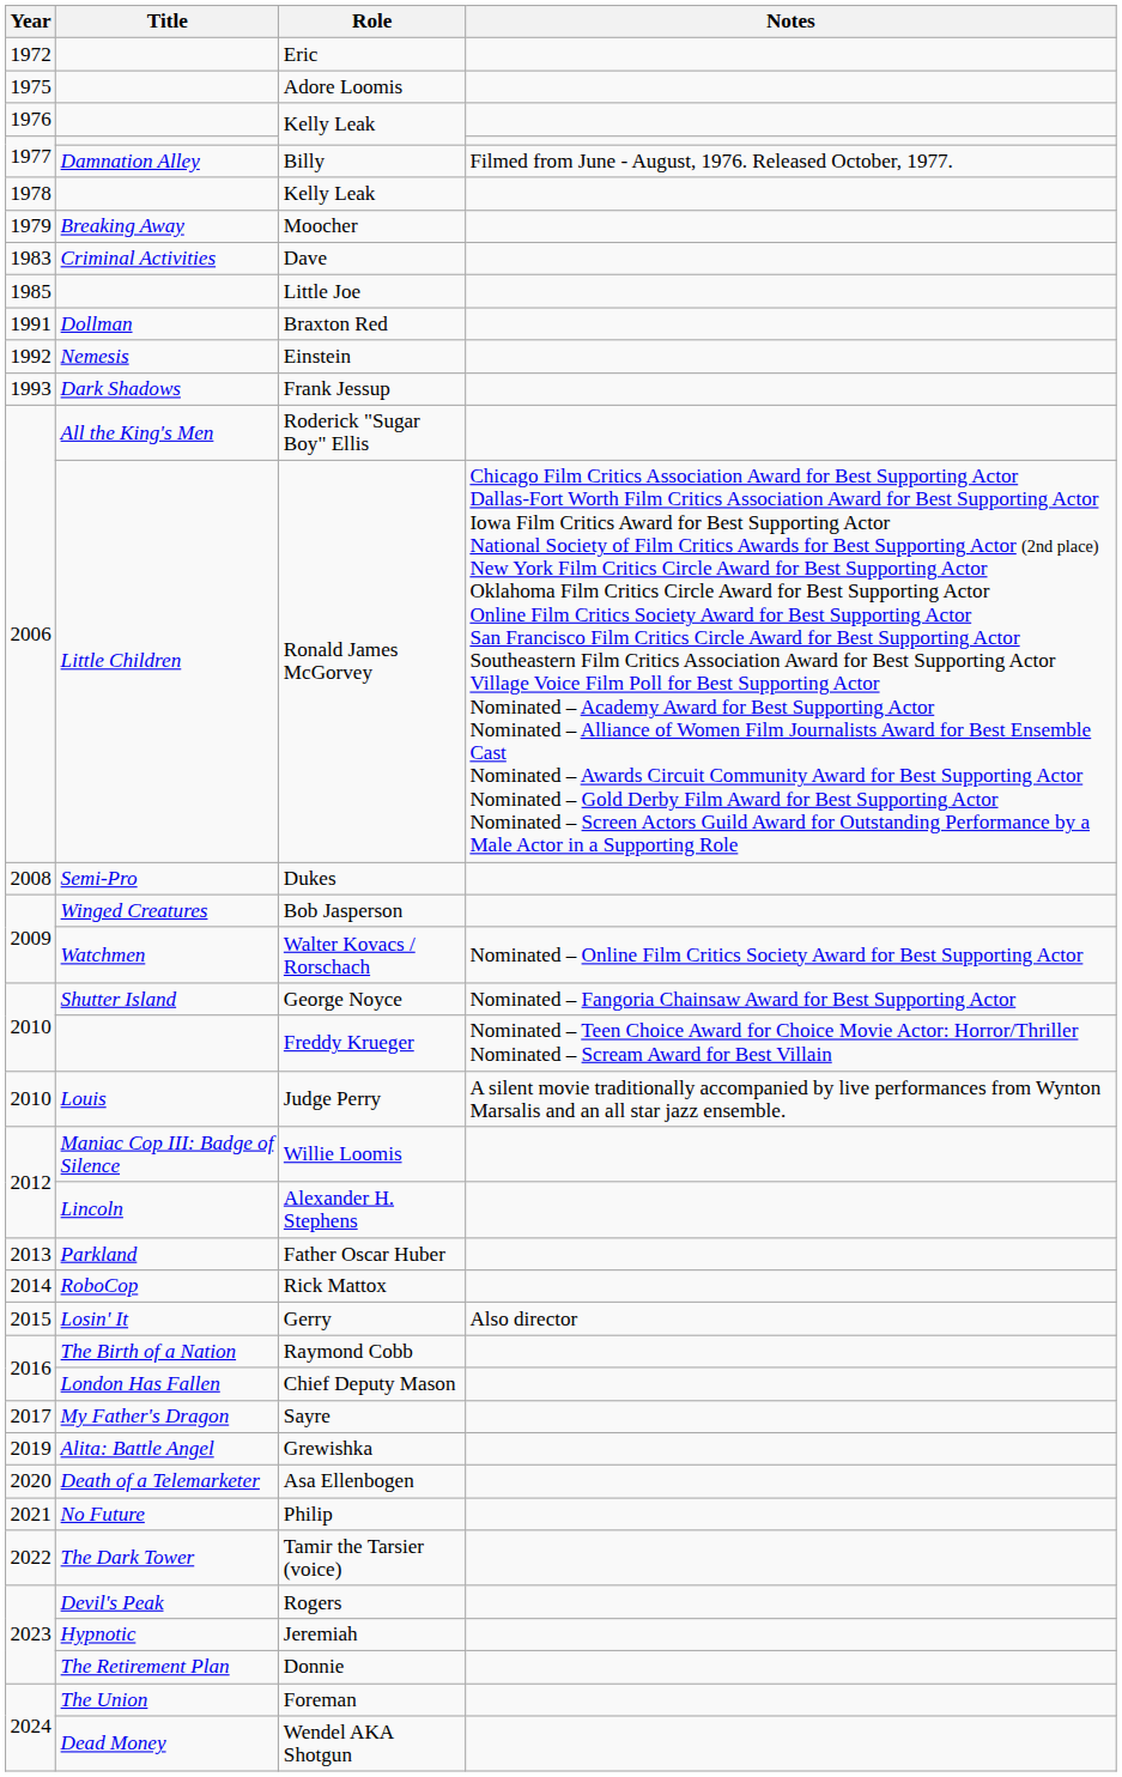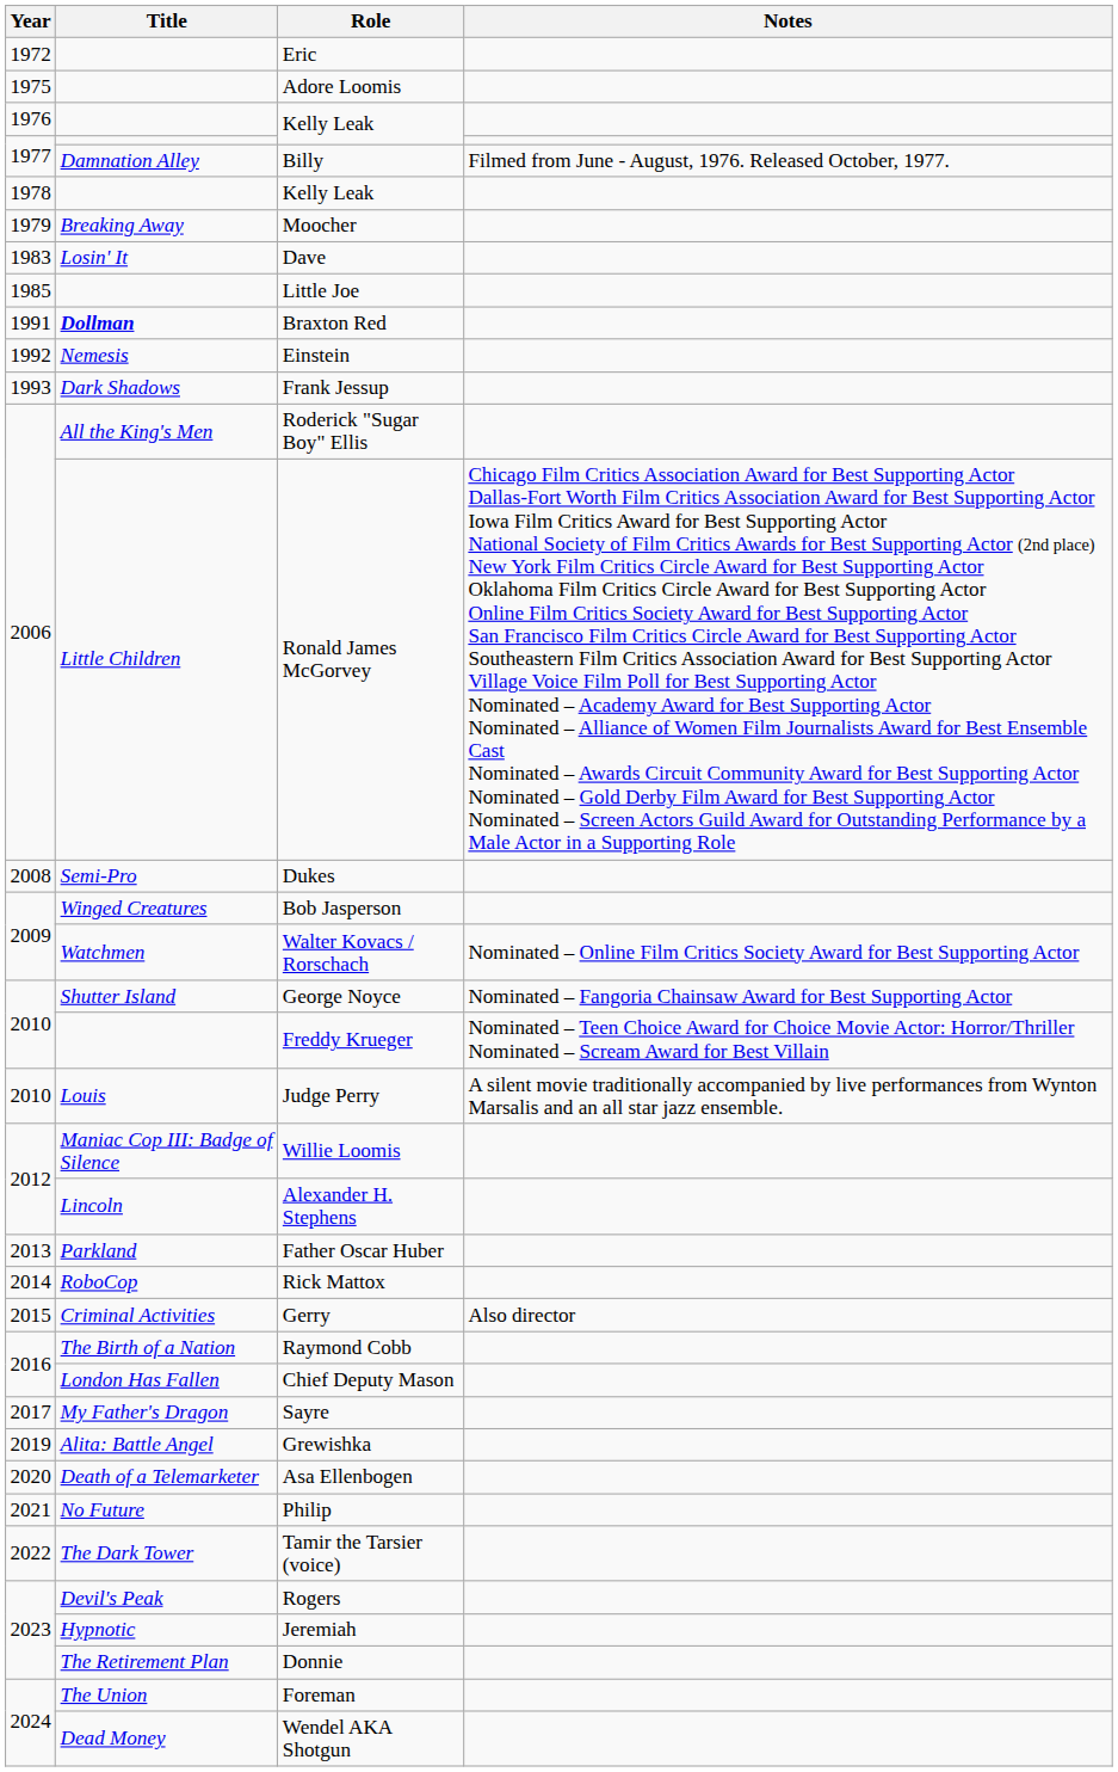 <table class="wikitable sortable">
 <tr align="center">
 <th>Year</th>
 <th>Title</th>
 <th>Role</th>
 <th class="unsortable">Notes</th>
 </tr>
 <tr>
 <td>1972</td>
 <td><em></em></td>
 <td>Eric</td>
 <td></td>
 </tr>
 <tr>
 <td>1975</td>
 <td><em></em></td>
 <td>Adore Loomis</td>
 <td></td>
 </tr>
 <tr>
 <td>1976</td>
 <td><em></em></td>
 <td rowspan=2>Kelly Leak</td>
 <td></td>
 </tr>
 <tr>
 <td rowspan=2>1977</td>
 <td><em></em></td>
 <td></td>
 </tr>
 <tr>
 <td><em><a href='#'>Damnation Alley</a></em></td>
 <td>Billy</td>
 <td>Filmed from June - August, 1976. Released October, 1977.</td>
 </tr>
 <tr>
 <td>1978</td>
 <td><em></em></td>
 <td>Kelly Leak</td>
 <td></td>
 </tr>
 <tr>
 <td>1979</td>
 <td><em><a href='#'>Breaking Away</a></em></td>
 <td>Moocher</td>
 <td></td>
 </tr>
 <tr>
 <td>1983</td>
-<td><em><a href='#'>Criminal Activities</a></em></td>
+<td><em><a href='#'>Losin' It</a></em></td>
 <td>Dave</td>
 <td></td>
 </tr>
 <tr>
 <td>1985</td>
 <td><em></em></td>
 <td>Little Joe</td>
 <td></td>
 </tr>
 <tr>
 <td>1991</td>
-<td><em><a href='#'>Dollman</a></em></td>
+<td><strong><em><a href='#'>Dollman</a></em></strong></td>
 <td>Braxton Red</td>
 <td></td>
 </tr>
 <tr>
 <td>1992</td>
 <td><em><a href='#'>Nemesis</a></em></td>
 <td>Einstein</td>
 <td></td>
 </tr>
 <tr>
 <td>1993</td>
 <td><em><a href='#'>Dark Shadows</a></em></td>
 <td>Frank Jessup</td>
 <td></td>
 </tr>
 <tr>
 <td rowspan=2>2006</td>
 <td><em><a href='#'>All the King's Men</a></em></td>
 <td>Roderick "Sugar Boy" Ellis</td>
 <td></td>
 </tr>
 <tr>
 <td><em><a href='#'>Little Children</a></em></td>
 <td>Ronald James McGorvey</td>
 <td><a href='#'>Chicago Film Critics Association Award for Best Supporting Actor</a><br><a href='#'>Dallas-Fort Worth Film Critics Association Award for Best Supporting Actor</a><br>Iowa Film Critics Award for Best Supporting Actor<br><a href='#'>National Society of Film Critics Awards for Best Supporting Actor</a> <small>(2nd place)</small><br><a href='#'>New York Film Critics Circle Award for Best Supporting Actor</a><br>Oklahoma Film Critics Circle Award for Best Supporting Actor<br><a href='#'>Online Film Critics Society Award for Best Supporting Actor</a><br><a href='#'>San Francisco Film Critics Circle Award for Best Supporting Actor</a><br>Southeastern Film Critics Association Award for Best Supporting Actor<br><a href='#'>Village Voice Film Poll for Best Supporting Actor</a><br>Nominated – <a href='#'>Academy Award for Best Supporting Actor</a><br>Nominated – <a href='#'>Alliance of Women Film Journalists Award for Best Ensemble Cast</a><br>Nominated – <a href='#'>Awards Circuit Community Award for Best Supporting Actor</a><br>Nominated – <a href='#'>Gold Derby Film Award for Best Supporting Actor</a><br>Nominated – <a href='#'>Screen Actors Guild Award for Outstanding Performance by a Male Actor in a Supporting Role</a></td>
 </tr>
 <tr>
 <td>2008</td>
 <td><em><a href='#'>Semi-Pro</a></em></td>
 <td>Dukes</td>
 <td></td>
 </tr>
 <tr>
 <td rowspan=2>2009</td>
 <td><em><a href='#'>Winged Creatures</a></em></td>
 <td>Bob Jasperson</td>
 <td></td>
 </tr>
 <tr>
 <td><em><a href='#'>Watchmen</a></em></td>
 <td><a href='#'>Walter Kovacs / Rorschach</a></td>
 <td>Nominated – <a href='#'>Online Film Critics Society Award for Best Supporting Actor</a></td>
 </tr>
 <tr>
 <td rowspan=2>2010</td>
 <td><em><a href='#'>Shutter Island</a></em></td>
 <td>George Noyce</td>
 <td>Nominated – <a href='#'>Fangoria Chainsaw Award for Best Supporting Actor</a></td>
 </tr>
 <tr>
 <td><em></em></td>
 <td><a href='#'>Freddy Krueger</a></td>
 <td>Nominated – <a href='#'>Teen Choice Award for Choice Movie Actor: Horror/Thriller</a><br>Nominated – <a href='#'>Scream Award for Best Villain</a></td>
 </tr>
 <tr>
 <td>2010</td>
 <td><em><a href='#'>Louis</a></em></td>
 <td>Judge Perry</td>
 <td>A silent movie traditionally accompanied by live performances from Wynton Marsalis and an all star jazz ensemble.</td>
 </tr>
 <tr>
 <td rowspan=2>2012</td>
 <td><em><a href='#'>Maniac Cop III: Badge of Silence</a></em></td>
 <td><a href='#'>Willie Loomis</a></td>
 <td></td>
 </tr>
 <tr>
 <td><em><a href='#'>Lincoln</a></em></td>
 <td><a href='#'>Alexander H. Stephens</a></td>
 <td></td>
 </tr>
 <tr>
 <td>2013</td>
 <td><em><a href='#'>Parkland</a></em></td>
 <td>Father Oscar Huber</td>
 <td></td>
 </tr>
 <tr>
 <td>2014</td>
 <td><em><a href='#'>RoboCop</a></em></td>
 <td>Rick Mattox</td>
 <td></td>
 </tr>
 <tr>
 <td>2015</td>
-<td><em><a href='#'>Losin' It</a></em></td>
+<td><em><a href='#'>Criminal Activities</a></em></td>
 <td>Gerry</td>
 <td>Also director</td>
 </tr>
 <tr>
 <td rowspan=2>2016</td>
 <td><em><a href='#'>The Birth of a Nation</a></em></td>
 <td>Raymond Cobb</td>
 <td></td>
 </tr>
 <tr>
 <td><em><a href='#'>London Has Fallen</a></em></td>
 <td>Chief Deputy Mason</td>
 <td></td>
 </tr>
 <tr>
 <td>2017</td>
 <td><em><a href='#'>My Father's Dragon</a></em></td>
 <td>Sayre</td>
 <td></td>
 </tr>
 <tr>
 <td>2019</td>
 <td><em><a href='#'>Alita: Battle Angel</a></em></td>
 <td>Grewishka</td>
 <td></td>
 </tr>
 <tr>
 <td>2020</td>
 <td><em><a href='#'>Death of a Telemarketer</a></em></td>
 <td>Asa Ellenbogen</td>
 <td></td>
 </tr>
 <tr>
 <td>2021</td>
 <td><em><a href='#'>No Future</a></em></td>
 <td>Philip</td>
 <td></td>
 </tr>
 <tr>
 <td>2022</td>
 <td><em><a href='#'>The Dark Tower</a></em></td>
 <td>Tamir the Tarsier (voice)</td>
 <td></td>
 </tr>
 <tr>
 <td rowspan=3>2023</td>
 <td><em><a href='#'>Devil's Peak</a></em></td>
 <td>Rogers</td>
 <td></td>
 </tr>
 <tr>
 <td><em><a href='#'>Hypnotic</a></em></td>
 <td>Jeremiah</td>
 <td></td>
 </tr>
 <tr>
 <td><em><a href='#'>The Retirement Plan</a></em></td>
 <td>Donnie</td>
 <td></td>
 </tr>
 <tr>
 <td rowspan=2>2024</td>
 <td><em><a href='#'>The Union</a></em></td>
 <td>Foreman</td>
 <td></td>
 </tr>
 <tr>
 <td><em><a href='#'>Dead Money</a></em></td>
 <td>Wendel AKA Shotgun</td>
 <td></td>
 </tr>
 </table>
